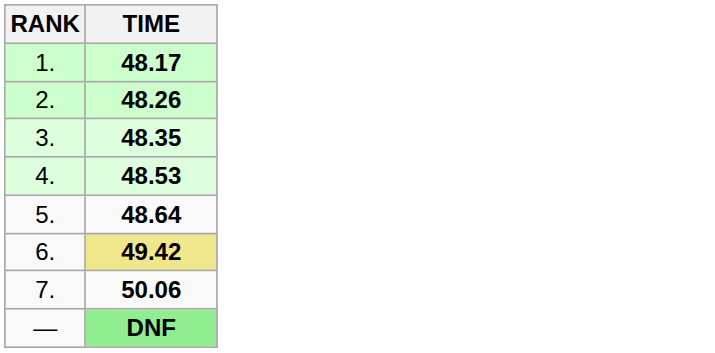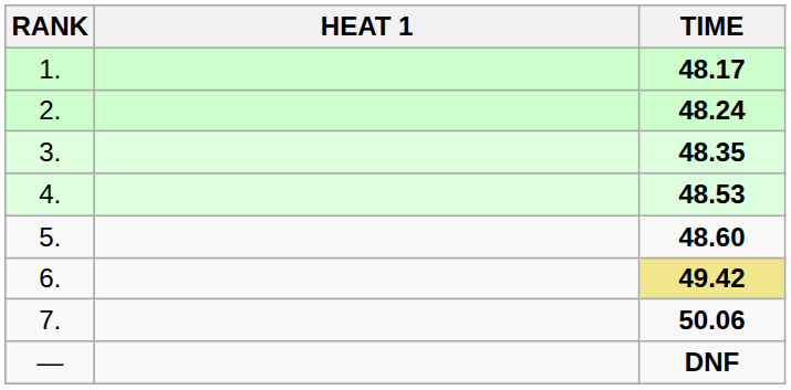 <table class="wikitable" style="border-collapse: collapse; font-size: 90%;">
 <tr>
 <th>RANK</th>
+<th style="width: 20em">HEAT 1</th>
 <th style="width: 5em">TIME</th>
 </tr>
 <tr style="background:#ccffcc;">
 <td align="center">1.</td>
+<td></td>
 <td align="center"><strong>48.17</strong></td>
 </tr>
 <tr style="background:#ccffcc;">
 <td align="center">2.</td>
-<td align="center"><strong>48.26</strong></td>
+<td></td>
+<td align="center"><strong>48.24</strong></td>
 </tr>
 <tr style="background:#ddffdd;">
 <td align="center">3.</td>
+<td></td>
 <td align="center"><strong>48.35</strong></td>
 </tr>
 <tr style="background:#ddffdd;">
 <td align="center">4.</td>
+<td></td>
 <td align="center"><strong>48.53</strong></td>
 </tr>
 <tr>
 <td align="center">5.</td>
-<td align="center"><strong>48.64</strong></td>
+<td></td>
+<td align="center"><strong>48.60</strong></td>
 </tr>
 <tr>
 <td align="center">6.</td>
+<td></td>
 <td align="center" style="background: khaki;"><strong>49.42</strong></td>
 </tr>
 <tr>
 <td align="center">7.</td>
+<td></td>
 <td align="center"><strong>50.06</strong></td>
 </tr>
 <tr>
 <td align="center">—</td>
-<td align="center" style="background: lightgreen;"><strong>DNF</strong></td>
+<td></td>
+<td align="center"><strong>DNF</strong></td>
 </tr>
 </table>
